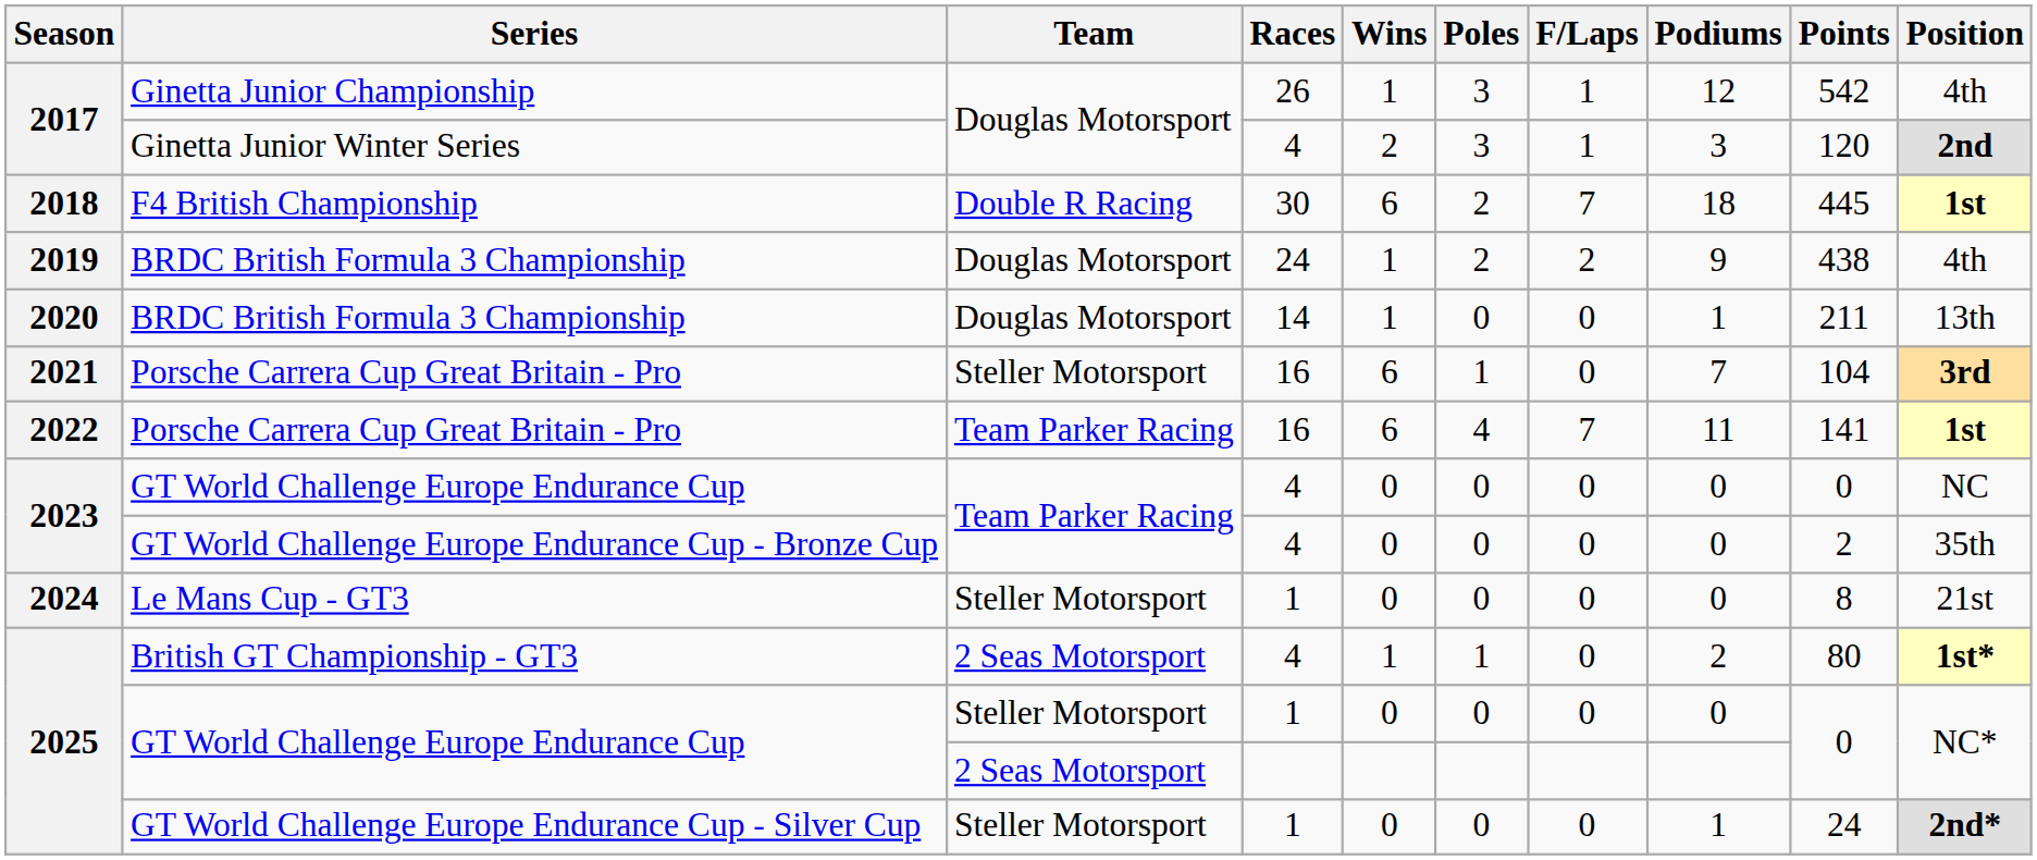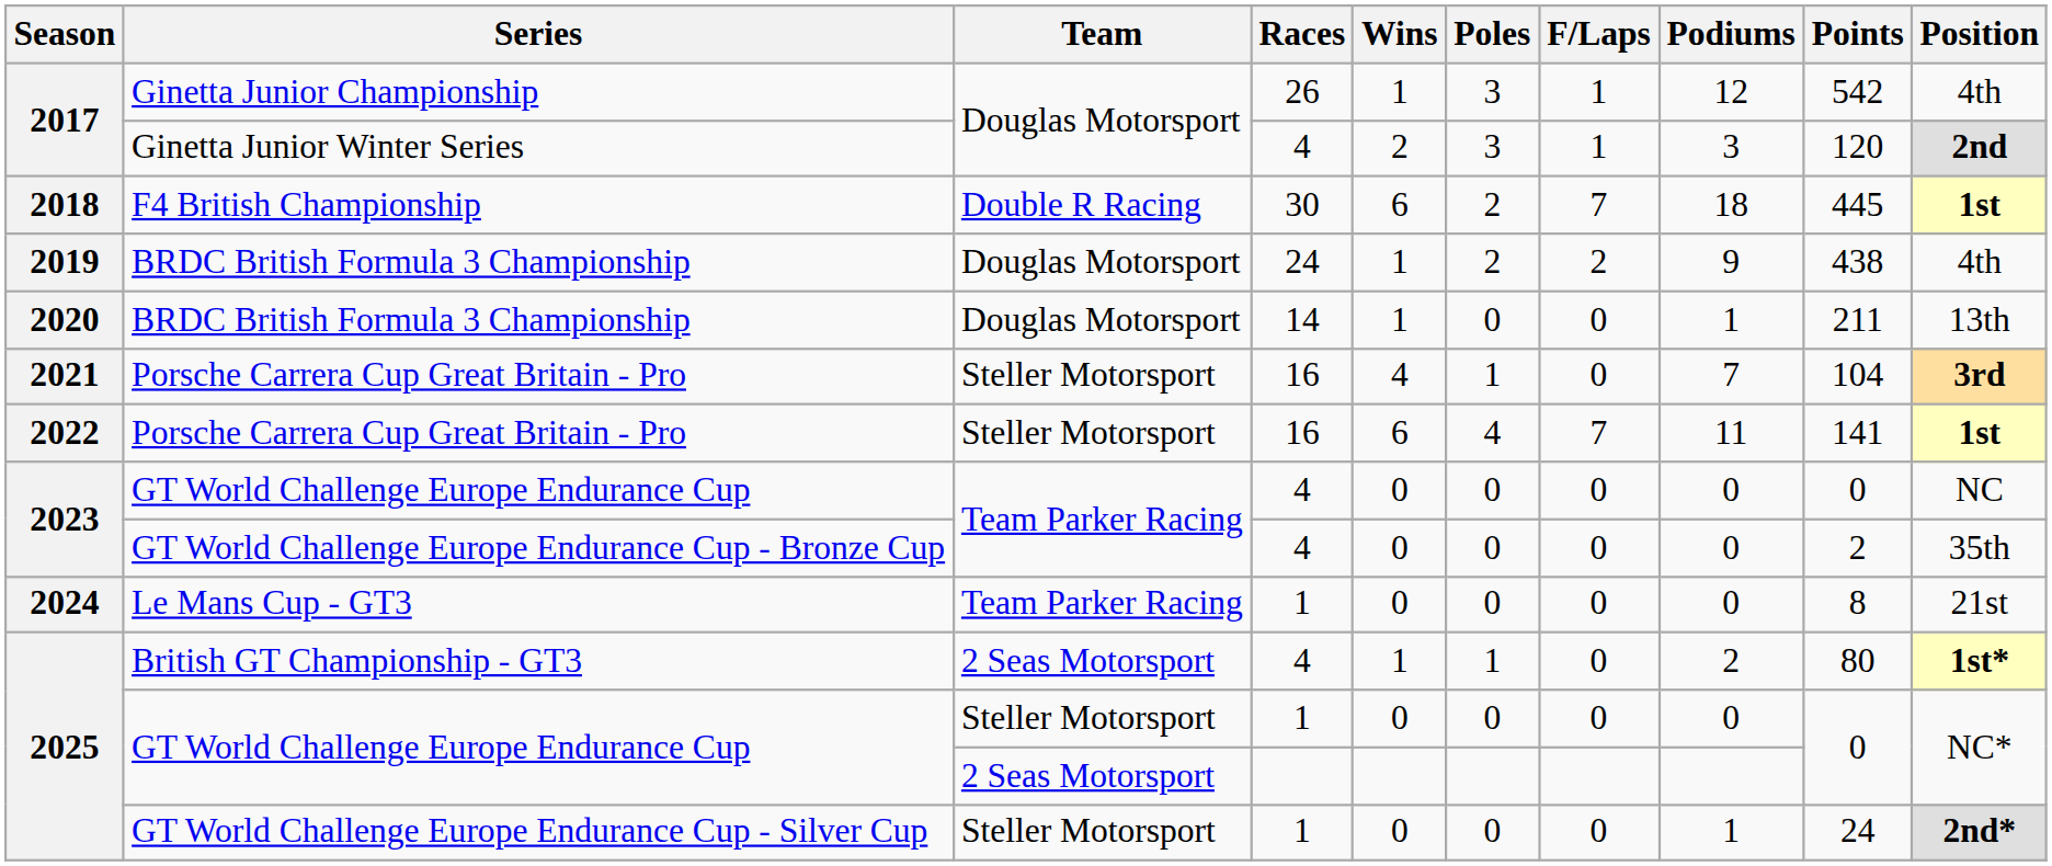 <table class="wikitable" style="font-size: 90%; text-align:center">
 <tr>
 <th>Season</th>
 <th>Series</th>
 <th>Team</th>
 <th>Races</th>
 <th>Wins</th>
 <th>Poles</th>
 <th>F/Laps</th>
 <th>Podiums</th>
 <th>Points</th>
 <th>Position</th>
 </tr>
 <tr>
 <th rowspan="2">2017</th>
 <td align=left><a href='#'>Ginetta Junior Championship</a></td>
 <td align=left rowspan="2">Douglas Motorsport</td>
 <td>26</td>
 <td>1</td>
 <td>3</td>
 <td>1</td>
 <td>12</td>
 <td>542</td>
 <td>4th</td>
 </tr>
 <tr>
 <td align=left>Ginetta Junior Winter Series</td>
 <td>4</td>
 <td>2</td>
 <td>3</td>
 <td>1</td>
 <td>3</td>
 <td>120</td>
 <td style="background:#DFDFDF"><strong>2nd</strong></td>
 </tr>
 <tr>
 <th>2018</th>
 <td align=left><a href='#'>F4 British Championship</a></td>
 <td align=left><a href='#'>Double R Racing</a></td>
 <td>30</td>
 <td>6</td>
 <td>2</td>
 <td>7</td>
 <td>18</td>
 <td>445</td>
 <td style="background:#FFFFBF"><strong>1st</strong></td>
 </tr>
 <tr>
 <th>2019</th>
 <td align=left><a href='#'>BRDC British Formula 3 Championship</a></td>
 <td align=left>Douglas Motorsport</td>
 <td>24</td>
 <td>1</td>
 <td>2</td>
 <td>2</td>
 <td>9</td>
 <td>438</td>
 <td>4th</td>
 </tr>
 <tr>
 <th>2020</th>
 <td align=left><a href='#'>BRDC British Formula 3 Championship</a></td>
 <td align=left>Douglas Motorsport</td>
 <td>14</td>
 <td>1</td>
 <td>0</td>
 <td>0</td>
 <td>1</td>
 <td>211</td>
 <td>13th</td>
 </tr>
 <tr>
 <th>2021</th>
 <td align=left><a href='#'>Porsche Carrera Cup Great Britain - Pro</a></td>
 <td align=left>Steller Motorsport</td>
 <td>16</td>
-<td>6</td>
+<td>4</td>
 <td>1</td>
 <td>0</td>
 <td>7</td>
 <td>104</td>
 <td style="background:#FFDF9F"><strong>3rd</strong></td>
 </tr>
 <tr>
 <th>2022</th>
 <td align=left><a href='#'>Porsche Carrera Cup Great Britain - Pro</a></td>
-<td align=left><a href='#'>Team Parker Racing</a></td>
+<td align=left>Steller Motorsport</td>
 <td>16</td>
 <td>6</td>
 <td>4</td>
 <td>7</td>
 <td>11</td>
 <td>141</td>
 <td style="background:#FFFFBF"><strong>1st</strong></td>
 </tr>
 <tr>
 <th rowspan="2">2023</th>
 <td align=left><a href='#'>GT World Challenge Europe Endurance Cup</a></td>
 <td rowspan="2" align="left" nowrap><a href='#'>Team Parker Racing</a></td>
 <td>4</td>
 <td>0</td>
 <td>0</td>
 <td>0</td>
 <td>0</td>
 <td>0</td>
 <td>NC</td>
 </tr>
 <tr>
 <td align=left><a href='#'>GT World Challenge Europe Endurance Cup - Bronze Cup</a></td>
 <td>4</td>
 <td>0</td>
 <td>0</td>
 <td>0</td>
 <td>0</td>
 <td>2</td>
 <td>35th</td>
 </tr>
 <tr>
 <th>2024</th>
 <td align=left><a href='#'>Le Mans Cup - GT3</a></td>
-<td align=left>Steller Motorsport</td>
+<td align=left><a href='#'>Team Parker Racing</a></td>
 <td>1</td>
 <td>0</td>
 <td>0</td>
 <td>0</td>
 <td>0</td>
 <td>8</td>
 <td>21st</td>
 </tr>
 <tr>
 <th rowspan="4">2025</th>
 <td align=left><a href='#'>British GT Championship - GT3</a></td>
 <td align=left><a href='#'>2 Seas Motorsport</a></td>
 <td>4</td>
 <td>1</td>
 <td>1</td>
 <td>0</td>
 <td>2</td>
 <td>80</td>
 <td style="background:#FFFFBF"><strong>1st*</strong></td>
 </tr>
 <tr>
 <td rowspan="2" align="left"><a href='#'>GT World Challenge Europe Endurance Cup</a></td>
 <td align="left">Steller Motorsport</td>
 <td>1</td>
 <td>0</td>
 <td>0</td>
 <td>0</td>
 <td>0</td>
 <td rowspan="2">0</td>
 <td rowspan="2">NC*</td>
 </tr>
 <tr>
 <td align="left"><a href='#'>2 Seas Motorsport</a></td>
 <td align="left"></td>
 <td></td>
 <td></td>
 <td></td>
 <td></td>
 </tr>
 <tr>
 <td align="left" nowrap=""><a href='#'>GT World Challenge Europe Endurance Cup - Silver Cup</a></td>
 <td align=left>Steller Motorsport</td>
 <td>1</td>
 <td>0</td>
 <td>0</td>
 <td>0</td>
 <td>1</td>
 <td>24</td>
 <td style="background:#DFDFDF"><strong>2nd*</strong></td>
 </tr>
 </table>
